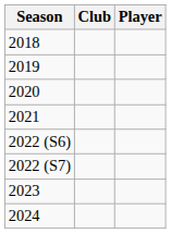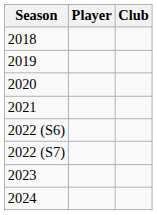 <table class="wikitable sortable">
 <tr>
 <th>Season</th>
+<th>Player</th>
 <th>Club</th>
-<th>Player</th>
 </tr>
 <tr>
 <td>2018</td>
 <td></td>
 <td></td>
 </tr>
 <tr>
 <td>2019</td>
 <td></td>
 <td></td>
 </tr>
 <tr>
 <td>2020</td>
 <td></td>
 <td></td>
 </tr>
 <tr>
 <td>2021</td>
 <td></td>
 <td></td>
 </tr>
 <tr>
 <td>2022 (S6)</td>
 <td></td>
 <td></td>
 </tr>
 <tr>
 <td>2022 (S7)</td>
 <td></td>
 <td></td>
 </tr>
 <tr>
 <td>2023</td>
 <td></td>
 <td></td>
 </tr>
 <tr>
 <td>2024</td>
 <td></td>
 <td></td>
 </tr>
 </table>
